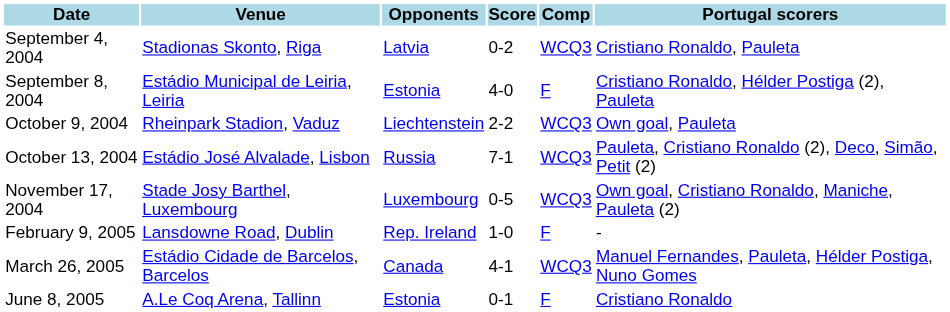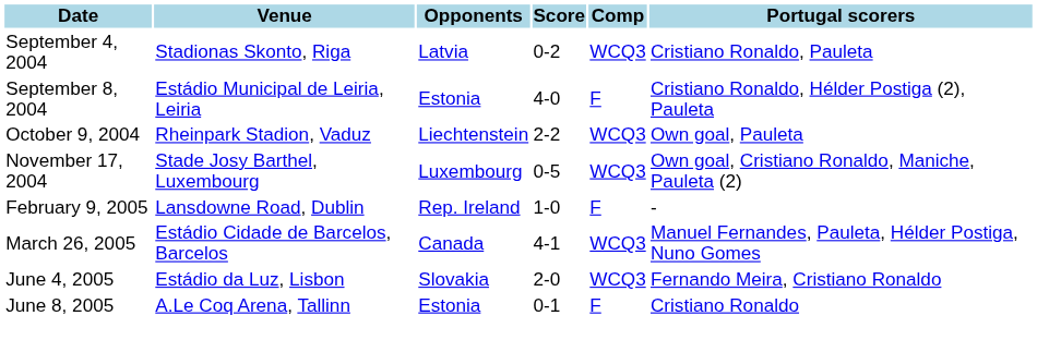 <table>
 <tr>
 <th style="background: lightblue;">Date</th>
 <th style="background: lightblue;">Venue</th>
 <th style="background: lightblue;">Opponents</th>
 <th style="background: lightblue;">Score</th>
 <th style="background: lightblue;">Comp</th>
 <th style="background: lightblue;">Portugal scorers</th>
 </tr>
 <tr>
 <td>September 4, 2004</td>
 <td><a href='#'>Stadionas Skonto</a>, <a href='#'>Riga</a></td>
 <td><a href='#'>Latvia</a></td>
 <td>0-2</td>
 <td><a href='#'>WCQ3</a></td>
 <td><a href='#'>Cristiano Ronaldo</a>, <a href='#'>Pauleta</a></td>
 </tr>
 <tr>
 <td>September 8, 2004</td>
 <td><a href='#'>Estádio Municipal de Leiria</a>, <a href='#'>Leiria</a></td>
 <td><a href='#'>Estonia</a></td>
 <td>4-0</td>
 <td><a href='#'>F</a></td>
 <td><a href='#'>Cristiano Ronaldo</a>, <a href='#'>Hélder Postiga</a> (2), <a href='#'>Pauleta</a></td>
 </tr>
 <tr>
 <td>October 9, 2004</td>
 <td><a href='#'>Rheinpark Stadion</a>, <a href='#'>Vaduz</a></td>
 <td><a href='#'>Liechtenstein</a></td>
 <td>2-2</td>
 <td><a href='#'>WCQ3</a></td>
 <td><a href='#'>Own goal</a>, <a href='#'>Pauleta</a></td>
 </tr>
 <tr>
-<td>October 13, 2004</td>
-<td><a href='#'>Estádio José Alvalade</a>, <a href='#'>Lisbon</a></td>
-<td><a href='#'>Russia</a></td>
-<td>7-1</td>
-<td><a href='#'>WCQ3</a></td>
-<td><a href='#'>Pauleta</a>, <a href='#'>Cristiano Ronaldo</a> (2), <a href='#'>Deco</a>, <a href='#'>Simão</a>, <a href='#'>Petit</a> (2)</td>
-</tr>
-<tr>
 <td>November 17, 2004</td>
 <td><a href='#'>Stade Josy Barthel</a>, <a href='#'>Luxembourg</a></td>
 <td><a href='#'>Luxembourg</a></td>
 <td>0-5</td>
 <td><a href='#'>WCQ3</a></td>
 <td><a href='#'>Own goal</a>, <a href='#'>Cristiano Ronaldo</a>, <a href='#'>Maniche</a>, <a href='#'>Pauleta</a> (2)</td>
 </tr>
 <tr>
 <td>February 9, 2005</td>
 <td><a href='#'>Lansdowne Road</a>, <a href='#'>Dublin</a></td>
 <td><a href='#'>Rep. Ireland</a></td>
 <td>1-0</td>
 <td><a href='#'>F</a></td>
 <td>-</td>
 </tr>
 <tr>
 <td>March 26, 2005</td>
 <td><a href='#'>Estádio Cidade de Barcelos</a>, <a href='#'>Barcelos</a></td>
 <td><a href='#'>Canada</a></td>
 <td>4-1</td>
 <td><a href='#'>WCQ3</a></td>
 <td><a href='#'>Manuel Fernandes</a>, <a href='#'>Pauleta</a>, <a href='#'>Hélder Postiga</a>, <a href='#'>Nuno Gomes</a></td>
 </tr>
 <tr>
+<td>June 4, 2005</td>
+<td><a href='#'>Estádio da Luz</a>, <a href='#'>Lisbon</a></td>
+<td><a href='#'>Slovakia</a></td>
+<td>2-0</td>
+<td><a href='#'>WCQ3</a></td>
+<td><a href='#'>Fernando Meira</a>, <a href='#'>Cristiano Ronaldo</a></td>
+</tr>
+<tr>
 <td>June 8, 2005</td>
 <td><a href='#'>A.Le Coq Arena</a>, <a href='#'>Tallinn</a></td>
 <td><a href='#'>Estonia</a></td>
 <td>0-1</td>
 <td><a href='#'>F</a></td>
 <td><a href='#'>Cristiano Ronaldo</a></td>
 </tr>
 </table>
